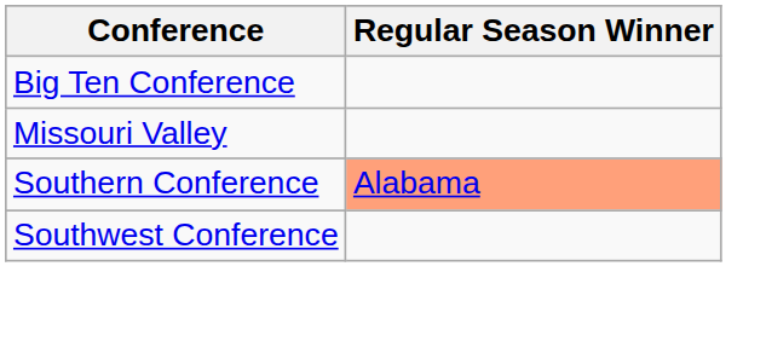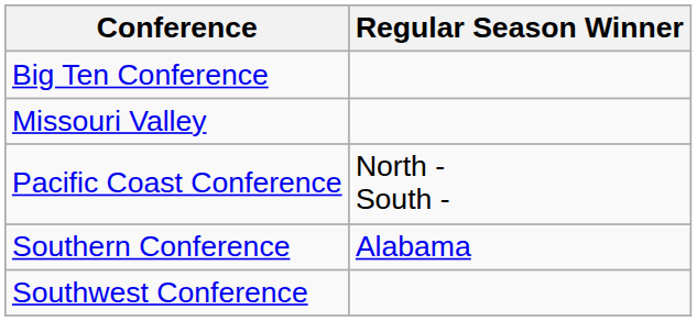 <table class="wikitable">
 <tr>
 <th>Conference</th>
 <th>Regular Season Winner</th>
 </tr>
 <tr>
 <td><a href='#'>Big Ten Conference</a></td>
 <td></td>
 </tr>
 <tr>
 <td><a href='#'>Missouri Valley</a></td>
 <td></td>
 </tr>
 <tr>
+<td><a href='#'>Pacific Coast Conference</a></td>
+<td>North - <br>South - </td>
+</tr>
+<tr>
 <td><a href='#'>Southern Conference</a></td>
-<td style="background: lightsalmon;"><a href='#'>Alabama</a></td>
+<td><a href='#'>Alabama</a></td>
 </tr>
 <tr>
 <td><a href='#'>Southwest Conference</a></td>
 <td></td>
 </tr>
 </table>
